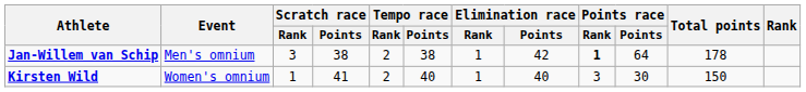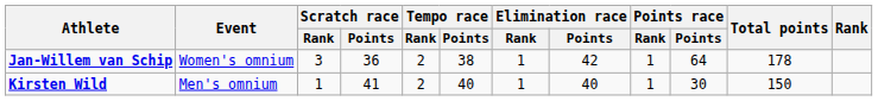 <table class="wikitable" style="text-align:center; font-size:90%">
 <tr>
 <th rowspan=2>Athlete</th>
 <th rowspan=2>Event</th>
 <th colspan=2>Scratch race</th>
 <th colspan=2>Tempo race</th>
 <th colspan=2>Elimination race</th>
 <th colspan=2>Points race</th>
 <th rowspan=2>Total points</th>
 <th rowspan=2>Rank</th>
 </tr>
 <tr style="font-size:95%">
 <th>Rank</th>
 <th>Points</th>
 <th>Rank</th>
 <th>Points</th>
 <th>Rank</th>
 <th>Points</th>
 <th>Rank</th>
 <th>Points</th>
 </tr>
 <tr>
 <td align=left><strong><a href='#'>Jan-Willem van Schip</a></strong></td>
-<td align=left><a href='#'>Men's omnium</a></td>
+<td align=left><a href='#'>Women's omnium</a></td>
 <td>3</td>
-<td>38</td>
+<td>36</td>
 <td>2</td>
 <td>38</td>
 <td>1</td>
 <td>42</td>
-<td><strong>1</strong></td>
+<td>1</td>
 <td>64</td>
 <td>178</td>
 <td></td>
 </tr>
 <tr>
 <td align=left><strong><a href='#'>Kirsten Wild</a></strong></td>
-<td align=left><a href='#'>Women's omnium</a></td>
+<td align=left><a href='#'>Men's omnium</a></td>
 <td>1</td>
 <td>41</td>
 <td>2</td>
 <td>40</td>
 <td>1</td>
 <td>40</td>
-<td>3</td>
+<td>1</td>
 <td>30</td>
 <td>150</td>
 <td></td>
 </tr>
 </table>
